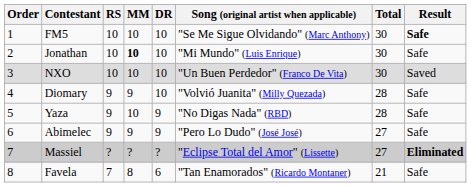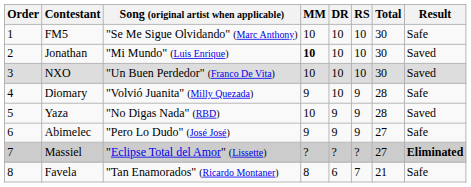 <table class="wikitable" style="font-size:90%;">
 <tr>
 <th>Order</th>
 <th>Contestant</th>
-<th>RS</th>
+<th>Song <small>(original artist when applicable)</small></th>
 <th>MM</th>
 <th>DR</th>
-<th>Song <small>(original artist when applicable)</small></th>
+<th>RS</th>
 <th>Total</th>
 <th>Result</th>
 </tr>
 <tr>
 <td>1</td>
 <td>FM5</td>
+<td>"Se Me Sigue Olvidando" <small>(<a href='#'>Marc Anthony</a>)</small></td>
 <td>10</td>
 <td>10</td>
 <td>10</td>
-<td>"Se Me Sigue Olvidando" <small>(<a href='#'>Marc Anthony</a>)</small></td>
 <td>30</td>
-<td><strong>Safe</strong></td>
+<td>Safe</td>
 </tr>
 <tr>
 <td>2</td>
 <td>Jonathan</td>
-<td>10</td>
+<td>"Mi Mundo" <small>(<a href='#'>Luis Enrique</a>)</small></td>
 <td><strong>10</strong></td>
 <td>10</td>
-<td>"Mi Mundo" <small>(<a href='#'>Luis Enrique</a>)</small></td>
+<td>10</td>
 <td>30</td>
-<td>Safe</td>
+<td>Saved</td>
 </tr>
 <tr style="background:#ddd;">
 <td>3</td>
 <td>NXO</td>
+<td>"Un Buen Perdedor" <small>(<a href='#'>Franco De Vita</a>)</small></td>
 <td>10</td>
 <td>10</td>
 <td>10</td>
-<td>"Un Buen Perdedor" <small>(<a href='#'>Franco De Vita</a>)</small></td>
 <td>30</td>
 <td>Saved</td>
 </tr>
 <tr>
 <td>4</td>
 <td>Diomary</td>
-<td>9</td>
+<td>"Volvió Juanita" <small>(<a href='#'>Milly Quezada</a>)</small></td>
 <td>9</td>
 <td>10</td>
-<td>"Volvió Juanita" <small>(<a href='#'>Milly Quezada</a>)</small></td>
+<td>9</td>
 <td>28</td>
 <td>Safe</td>
 </tr>
 <tr>
 <td>5</td>
 <td>Yaza</td>
-<td>9</td>
+<td>"No Digas Nada" <small>(<a href='#'>RBD</a>)</small></td>
 <td>10</td>
 <td>9</td>
-<td>"No Digas Nada" <small>(<a href='#'>RBD</a>)</small></td>
+<td>9</td>
 <td>28</td>
-<td>Safe</td>
+<td>Saved</td>
 </tr>
 <tr>
 <td>6</td>
 <td>Abimelec</td>
+<td>"Pero Lo Dudo" <small>(<a href='#'>José José</a>)</small></td>
 <td>9</td>
 <td>9</td>
 <td>9</td>
-<td>"Pero Lo Dudo" <small>(<a href='#'>José José</a>)</small></td>
 <td>27</td>
 <td>Safe</td>
 </tr>
 <tr style="background:#ccc;">
 <td>7</td>
 <td>Massiel</td>
+<td>"<a href='#'>Eclipse Total del Amor</a>" <small>(<a href='#'>Lissette</a>)</small></td>
 <td>?</td>
 <td>?</td>
 <td>?</td>
-<td>"<a href='#'>Eclipse Total del Amor</a>" <small>(<a href='#'>Lissette</a>)</small></td>
 <td>27</td>
 <td><strong>Eliminated</strong></td>
 </tr>
 <tr>
 <td>8</td>
 <td>Favela</td>
-<td>7</td>
+<td>"Tan Enamorados" <small>(<a href='#'>Ricardo Montaner</a>)</small></td>
 <td>8</td>
 <td>6</td>
-<td>"Tan Enamorados" <small>(<a href='#'>Ricardo Montaner</a>)</small></td>
+<td>7</td>
 <td>21</td>
 <td>Safe</td>
 </tr>
 </table>
